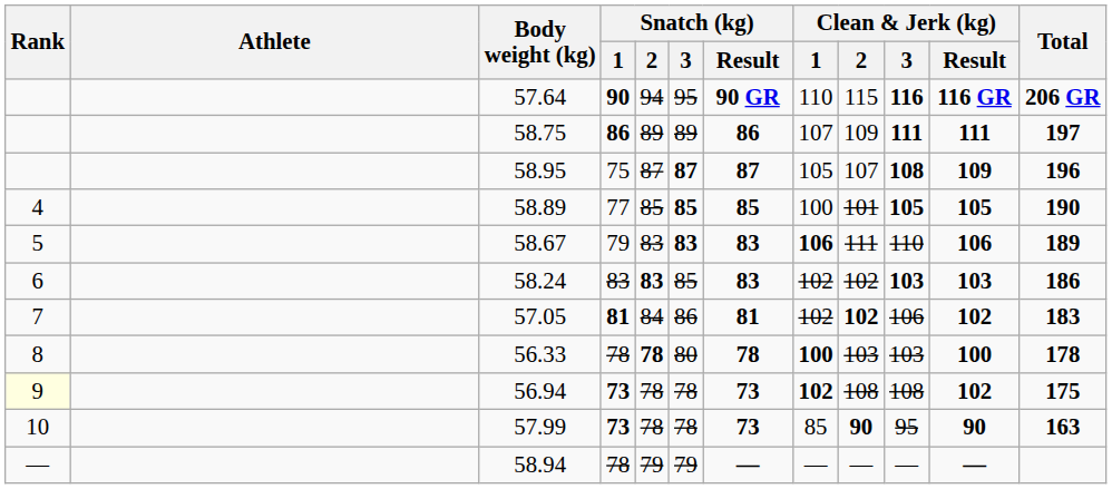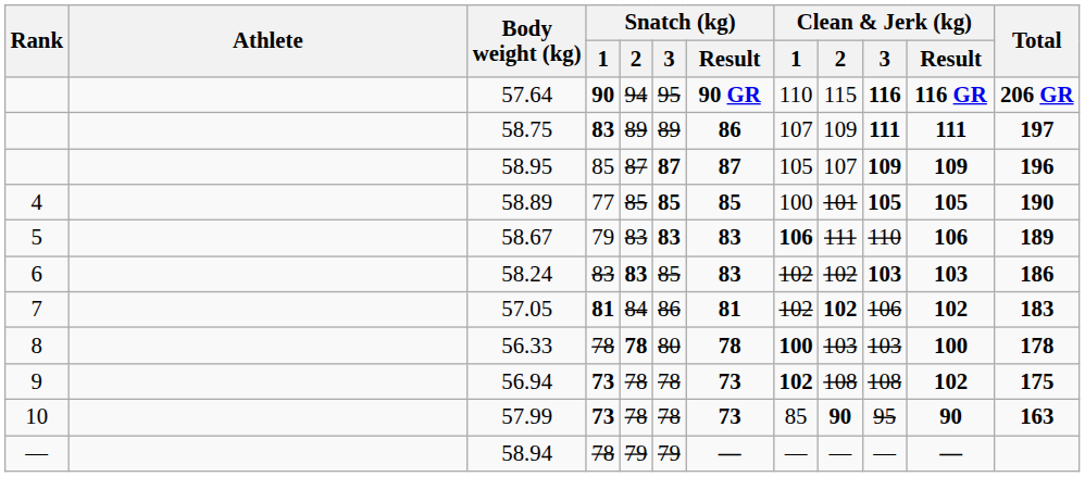 <table class = "wikitable sortable" style="text-align:center;">
 <tr>
 <th rowspan=2>Rank</th>
 <th rowspan=2 width=275>Athlete</th>
 <th rowspan=2>Body<br>weight (kg)</th>
 <th colspan=4>Snatch (kg)</th>
 <th colspan=4>Clean & Jerk (kg)</th>
 <th rowspan=2>Total</th>
 </tr>
 <tr>
 <th class="unsortable">1</th>
 <th class="unsortable">2</th>
 <th class="unsortable">3</th>
 <th width=55>Result</th>
 <th class="unsortable">1</th>
 <th class="unsortable">2</th>
 <th class="unsortable">3</th>
 <th width=55>Result</th>
 </tr>
 <tr>
 <td></td>
 <td align=left></td>
 <td>57.64</td>
 <td><strong>90</strong></td>
 <td><s>94</s></td>
 <td><s>95</s></td>
 <td><strong>90 <a href='#'>GR</a></strong></td>
 <td>110</td>
 <td>115</td>
 <td><strong>116</strong></td>
 <td><strong>116 <a href='#'>GR</a></strong></td>
 <td><strong>206 <a href='#'>GR</a></strong></td>
 </tr>
 <tr>
 <td></td>
 <td align=left></td>
 <td>58.75</td>
-<td><strong>86</strong></td>
+<td><strong>83</strong></td>
 <td><s>89</s></td>
 <td><s>89</s></td>
 <td><strong>86</strong></td>
 <td>107</td>
 <td>109</td>
 <td><strong>111</strong></td>
 <td><strong>111</strong></td>
 <td><strong>197</strong></td>
 </tr>
 <tr>
 <td></td>
 <td align=left></td>
 <td>58.95</td>
-<td>75</td>
+<td>85</td>
 <td><s>87</s></td>
 <td><strong>87</strong></td>
 <td><strong>87</strong></td>
 <td>105</td>
 <td>107</td>
-<td><strong>108</strong></td>
+<td><strong>109</strong></td>
 <td><strong>109</strong></td>
 <td><strong>196</strong></td>
 </tr>
 <tr>
 <td>4</td>
 <td align=left></td>
 <td>58.89</td>
 <td>77</td>
 <td><s>85</s></td>
 <td><strong>85</strong></td>
 <td><strong>85</strong></td>
 <td>100</td>
 <td><s>101</s></td>
 <td><strong>105</strong></td>
 <td><strong>105</strong></td>
 <td><strong>190</strong></td>
 </tr>
 <tr>
 <td>5</td>
 <td align=left></td>
 <td>58.67</td>
 <td>79</td>
 <td><s>83</s></td>
 <td><strong>83</strong></td>
 <td><strong>83</strong></td>
 <td><strong>106</strong></td>
 <td><s>111</s></td>
 <td><s>110</s></td>
 <td><strong>106</strong></td>
 <td><strong>189</strong></td>
 </tr>
 <tr>
 <td>6</td>
 <td align=left></td>
 <td>58.24</td>
 <td><s>83</s></td>
 <td><strong>83</strong></td>
 <td><s>85</s></td>
 <td><strong>83</strong></td>
 <td><s>102</s></td>
 <td><s>102</s></td>
 <td><strong>103</strong></td>
 <td><strong>103</strong></td>
 <td><strong>186</strong></td>
 </tr>
 <tr>
 <td>7</td>
 <td align=left></td>
 <td>57.05</td>
 <td><strong>81</strong></td>
 <td><s>84</s></td>
 <td><s>86</s></td>
 <td><strong>81</strong></td>
 <td><s>102</s></td>
 <td><strong>102</strong></td>
 <td><s>106</s></td>
 <td><strong>102</strong></td>
 <td><strong>183</strong></td>
 </tr>
 <tr>
 <td>8</td>
 <td align=left></td>
 <td>56.33</td>
 <td><s>78</s></td>
 <td><strong>78</strong></td>
 <td><s>80</s></td>
 <td><strong>78</strong></td>
 <td><strong>100</strong></td>
 <td><s>103</s></td>
 <td><s>103</s></td>
 <td><strong>100</strong></td>
 <td><strong>178</strong></td>
 </tr>
 <tr>
-<td style="background: lightyellow;">9</td>
+<td>9</td>
 <td align=left></td>
 <td>56.94</td>
 <td><strong>73</strong></td>
 <td><s>78</s></td>
 <td><s>78</s></td>
 <td><strong>73</strong></td>
 <td><strong>102</strong></td>
 <td><s>108</s></td>
 <td><s>108</s></td>
 <td><strong>102</strong></td>
 <td><strong>175</strong></td>
 </tr>
 <tr>
 <td>10</td>
 <td align=left></td>
 <td>57.99</td>
 <td><strong>73</strong></td>
 <td><s>78</s></td>
 <td><s>78</s></td>
 <td><strong>73</strong></td>
 <td>85</td>
 <td><strong>90</strong></td>
 <td><s>95</s></td>
 <td><strong>90</strong></td>
 <td><strong>163</strong></td>
 </tr>
 <tr>
 <td>―</td>
 <td align=left></td>
 <td>58.94</td>
 <td><s>78</s></td>
 <td><s>79</s></td>
 <td><s>79</s></td>
 <td><strong>—</strong></td>
 <td>—</td>
 <td>—</td>
 <td>—</td>
 <td><strong>―</strong></td>
 <td><strong></strong></td>
 </tr>
 </table>
